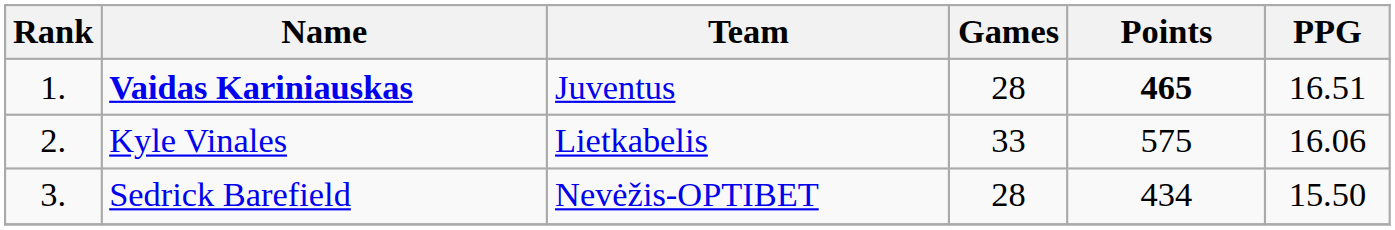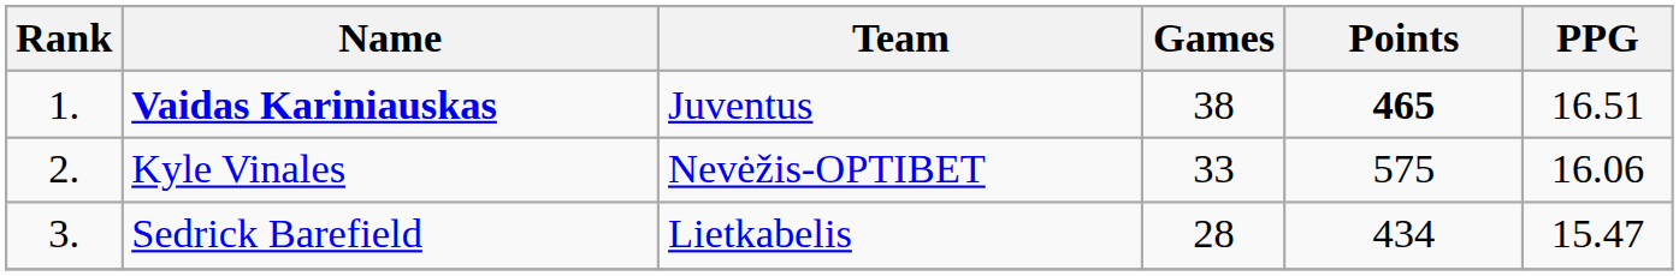 <table | class="wikitable" style="text-align: center;">
 <tr>
 <th>Rank</th>
 <th width=200>Name</th>
 <th width=180>Team</th>
 <th>Games</th>
 <th width=85>Points</th>
 <th width=50>PPG</th>
 </tr>
 <tr>
 <td>1.</td>
 <td align="left"> <strong><a href='#'>Vaidas Kariniauskas</a></strong></td>
 <td align="left"><a href='#'>Juventus</a></td>
-<td>28</td>
+<td>38</td>
 <td><strong>465</strong></td>
 <td>16.51</td>
 </tr>
 <tr>
 <td>2.</td>
 <td align="left"> <a href='#'>Kyle Vinales</a></td>
-<td align="left"><a href='#'>Lietkabelis</a></td>
+<td align="left"><a href='#'>Nevėžis-OPTIBET</a></td>
 <td>33</td>
 <td>575</td>
 <td>16.06</td>
 </tr>
 <tr>
 <td>3.</td>
 <td align="left"> <a href='#'>Sedrick Barefield</a></td>
-<td align="left"><a href='#'>Nevėžis-OPTIBET</a></td>
+<td align="left"><a href='#'>Lietkabelis</a></td>
 <td>28</td>
 <td>434</td>
-<td>15.50</td>
+<td>15.47</td>
 </tr>
 <tr>
 </tr>
 </table>
